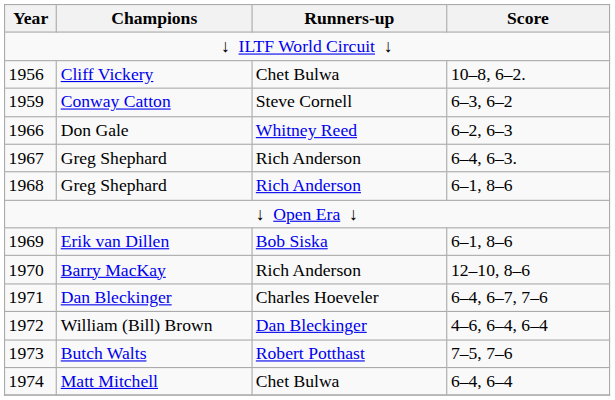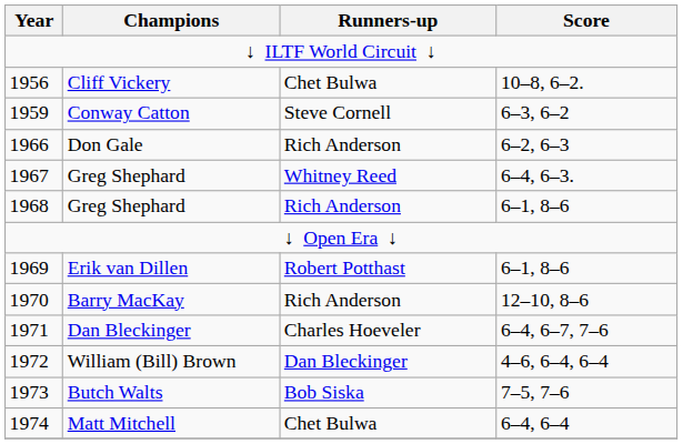 <table class="wikitable sortable">
 <tr>
 <th style="width:40px">Year</th>
 <th style="width:170px">Champions</th>
 <th style="width:170px">Runners-up</th>
 <th style="width:140px" class="unsortable">Score</th>
 </tr>
 <tr>
 <td colspan=4 align=center>↓  <a href='#'>ILTF World Circuit</a>  ↓</td>
 </tr>
 <tr>
 <td>1956</td>
 <td> <a href='#'>Cliff Vickery</a></td>
 <td> Chet Bulwa</td>
 <td>10–8, 6–2.</td>
 </tr>
 <tr>
 <td>1959</td>
 <td>  <a href='#'>Conway Catton</a></td>
 <td> Steve Cornell</td>
 <td>6–3, 6–2</td>
 </tr>
 <tr>
 <td>1966</td>
 <td>  Don Gale</td>
-<td>  <a href='#'>Whitney Reed</a></td>
+<td> Rich Anderson</td>
 <td>6–2, 6–3</td>
 </tr>
 <tr>
 <td>1967</td>
 <td> Greg Shephard</td>
-<td> Rich Anderson</td>
+<td>  <a href='#'>Whitney Reed</a></td>
 <td>6–4, 6–3.</td>
 </tr>
 <tr>
 <td>1968</td>
 <td> Greg Shephard</td>
 <td> <a href='#'>Rich Anderson</a></td>
 <td>6–1, 8–6</td>
 </tr>
 <tr>
 <td colspan=4 align=center>↓  <a href='#'>Open Era</a>  ↓</td>
 </tr>
 <tr>
 <td>1969</td>
 <td>  <a href='#'>Erik van Dillen</a></td>
-<td>  <a href='#'>Bob Siska</a></td>
+<td> <a href='#'>Robert Potthast</a></td>
 <td>6–1, 8–6</td>
 </tr>
 <tr>
 <td>1970</td>
 <td> <a href='#'>Barry MacKay</a></td>
 <td> Rich Anderson</td>
 <td>12–10, 8–6</td>
 </tr>
 <tr>
 <td>1971</td>
 <td>  <a href='#'>Dan Bleckinger</a></td>
 <td>  Charles Hoeveler</td>
 <td>6–4, 6–7, 7–6</td>
 </tr>
 <tr>
 <td>1972</td>
 <td>  William (Bill) Brown</td>
 <td>  <a href='#'>Dan Bleckinger</a></td>
 <td>4–6, 6–4, 6–4</td>
 </tr>
 <tr>
 <td>1973</td>
 <td>  <a href='#'>Butch Walts</a></td>
-<td> <a href='#'>Robert Potthast</a></td>
+<td>  <a href='#'>Bob Siska</a></td>
 <td>7–5, 7–6</td>
 </tr>
 <tr>
 <td>1974</td>
 <td>  <a href='#'>Matt Mitchell</a></td>
 <td> Chet Bulwa</td>
 <td>6–4, 6–4</td>
 </tr>
 <tr>
 </tr>
 </table>
